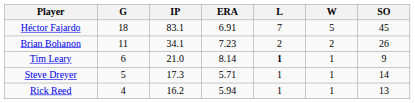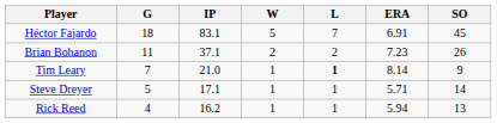 <table class="wikitable sortable">
 <tr>
 <th bgcolor="#DDDDFF" width="16%">Player</th>
 <th bgcolor="#DDDDFF" width="9%">G</th>
 <th bgcolor="#DDDDFF" width="9%">IP</th>
+<th bgcolor="#DDDDFF" width="9%">W</th>
+<th bgcolor="#DDDDFF" width="9%">L</th>
 <th bgcolor="#DDDDFF" width="9%">ERA</th>
-<th bgcolor="#DDDDFF" width="9%">L</th>
-<th bgcolor="#DDDDFF" width="9%">W</th>
 <th bgcolor="#DDDDFF" width="9%">SO</th>
 </tr>
 <tr align="center">
 <td><a href='#'>Héctor Fajardo</a></td>
 <td>18</td>
 <td>83.1</td>
+<td>5</td>
+<td>7</td>
 <td>6.91</td>
-<td>7</td>
-<td>5</td>
 <td>45</td>
 </tr>
 <tr align=center>
 <td><a href='#'>Brian Bohanon</a></td>
 <td>11</td>
-<td>34.1</td>
-<td>7.23</td>
+<td>37.1</td>
 <td>2</td>
 <td>2</td>
+<td>7.23</td>
 <td>26</td>
 </tr>
 <tr align=center>
 <td><a href='#'>Tim Leary</a></td>
-<td>6</td>
+<td>7</td>
 <td>21.0</td>
+<td>1</td>
+<td><strong>1</strong></td>
 <td>8.14</td>
-<td><strong>1</strong></td>
-<td>1</td>
 <td>9</td>
 </tr>
 <tr align=center>
 <td><a href='#'>Steve Dreyer</a></td>
 <td>5</td>
-<td>17.3</td>
-<td>5.71</td>
+<td>17.1</td>
 <td>1</td>
 <td>1</td>
+<td>5.71</td>
 <td>14</td>
 </tr>
 <tr align=center>
 <td><a href='#'>Rick Reed</a></td>
 <td>4</td>
 <td>16.2</td>
-<td>5.94</td>
 <td>1</td>
 <td>1</td>
+<td>5.94</td>
 <td>13</td>
 </tr>
 </table>
